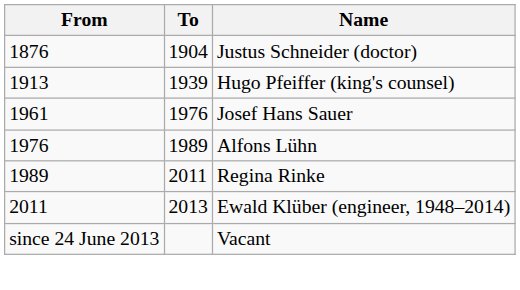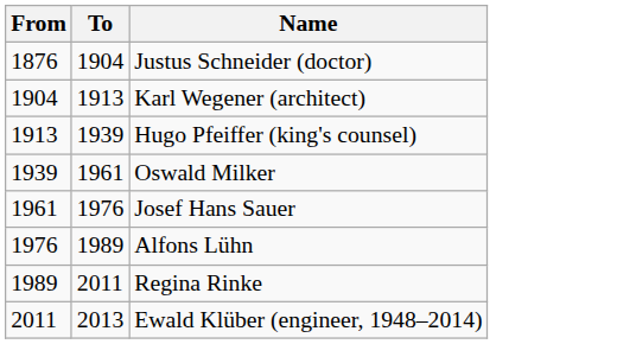 <table class="wikitable">
 <tr class="hintergrundfarbe6">
 <th>From</th>
 <th>To</th>
 <th>Name</th>
 </tr>
 <tr>
 <td>1876</td>
 <td>1904</td>
 <td>Justus Schneider (doctor)</td>
 </tr>
 <tr>
+<td>1904</td>
+<td>1913</td>
+<td>Karl Wegener (architect)</td>
+</tr>
+<tr>
 <td>1913</td>
 <td>1939</td>
 <td>Hugo Pfeiffer (king's counsel)</td>
+</tr>
+<tr>
+<td>1939</td>
+<td>1961</td>
+<td>Oswald Milker</td>
 </tr>
 <tr>
 <td>1961</td>
 <td>1976</td>
 <td>Josef Hans Sauer</td>
 </tr>
 <tr>
 <td>1976</td>
 <td>1989</td>
 <td>Alfons Lühn</td>
 </tr>
 <tr>
 <td>1989</td>
 <td>2011</td>
 <td>Regina Rinke</td>
 </tr>
 <tr>
 <td>2011</td>
 <td>2013</td>
 <td>Ewald Klüber (engineer, 1948–2014)</td>
 </tr>
-<tr>
-<td>since 24 June 2013</td>
-<td></td>
-<td>Vacant</td>
-</tr>
 </table>
